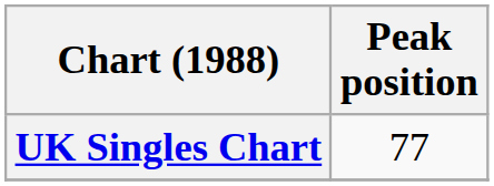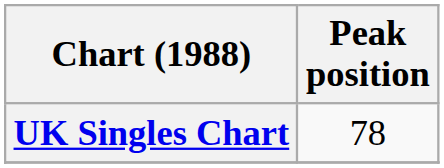 <table class="wikitable sortable plainrowheaders">
 <tr>
 <th>Chart (1988)</th>
 <th>Peak<br>position</th>
 </tr>
 <tr>
 <th scope="row"><a href='#'>UK Singles Chart</a></th>
-<td align="center">77</td>
+<td align="center">78</td>
 </tr>
 <tr>
 </tr>
 <tr>
 </tr>
 <tr>
 </tr>
 </table>
